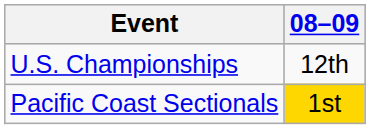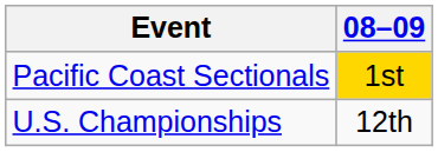 <table class="wikitable" style="text-align:center">
 <tr>
 <th>Event</th>
 <th><a href='#'>08–09</a></th>
 </tr>
 <tr>
+<td align=left><a href='#'>Pacific Coast Sectionals</a></td>
+<td bgcolor=gold>1st</td>
+</tr>
+<tr>
 <td align=left><a href='#'>U.S. Championships</a></td>
 <td>12th</td>
 </tr>
-<tr>
-<td align=left><a href='#'>Pacific Coast Sectionals</a></td>
-<td bgcolor=gold>1st</td>
-</tr>
 </table>
